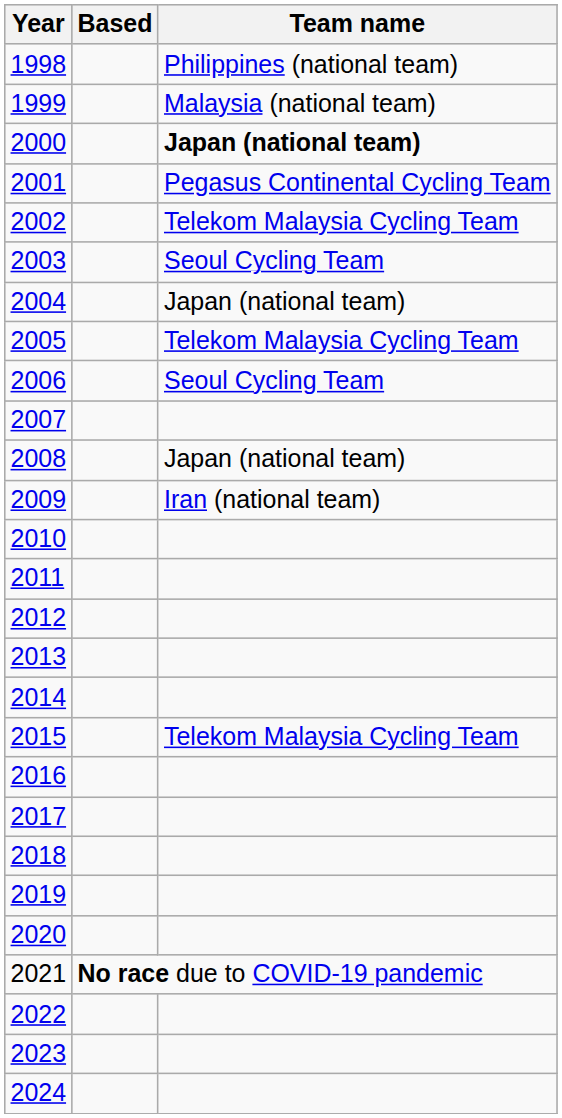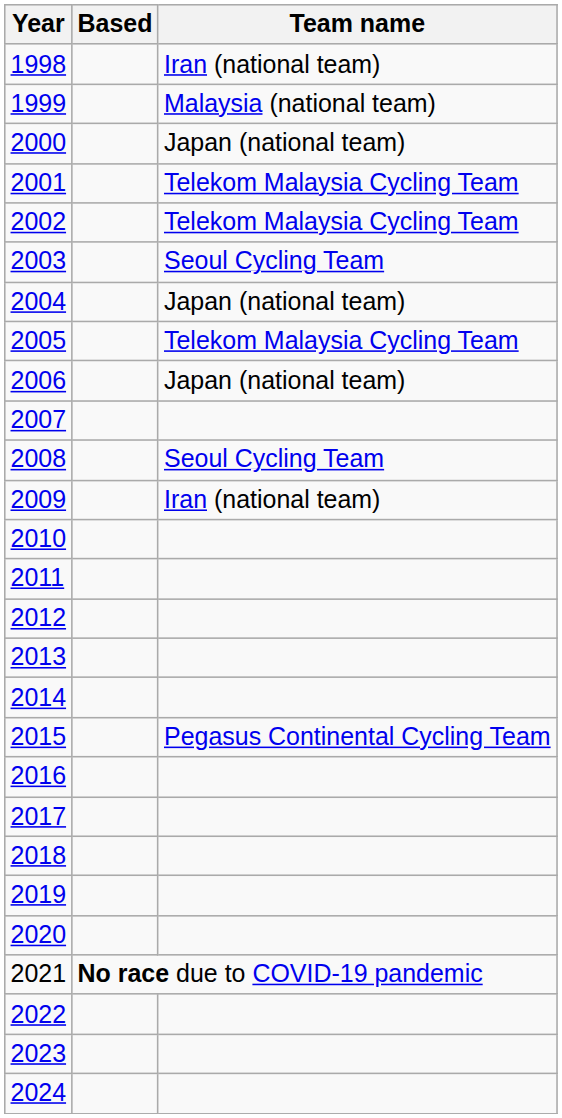 <table class="wikitable sortable">
 <tr>
 <th>Year</th>
 <th>Based</th>
 <th>Team name</th>
 </tr>
 <tr>
 <td><a href='#'>1998</a></td>
 <td></td>
-<td><a href='#'>Philippines</a> (national team)</td>
+<td><a href='#'>Iran</a> (national team)</td>
 </tr>
 <tr>
 <td><a href='#'>1999</a></td>
 <td></td>
 <td><a href='#'>Malaysia</a> (national team)</td>
 </tr>
 <tr>
 <td><a href='#'>2000</a></td>
 <td></td>
-<td><strong>Japan (national team)</strong></td>
+<td>Japan (national team)</td>
 </tr>
 <tr>
 <td><a href='#'>2001</a></td>
 <td></td>
-<td><a href='#'>Pegasus Continental Cycling Team</a></td>
+<td><a href='#'>Telekom Malaysia Cycling Team</a></td>
 </tr>
 <tr>
 <td><a href='#'>2002</a></td>
 <td></td>
 <td><a href='#'>Telekom Malaysia Cycling Team</a></td>
 </tr>
 <tr>
 <td><a href='#'>2003</a></td>
 <td></td>
 <td><a href='#'>Seoul Cycling Team</a></td>
 </tr>
 <tr>
 <td><a href='#'>2004</a></td>
 <td></td>
 <td>Japan (national team)</td>
 </tr>
 <tr>
 <td><a href='#'>2005</a></td>
 <td></td>
 <td><a href='#'>Telekom Malaysia Cycling Team</a></td>
 </tr>
 <tr>
 <td><a href='#'>2006</a></td>
 <td></td>
-<td><a href='#'>Seoul Cycling Team</a></td>
+<td>Japan (national team)</td>
 </tr>
 <tr>
 <td><a href='#'>2007</a></td>
 <td></td>
 <td></td>
 </tr>
 <tr>
 <td><a href='#'>2008</a></td>
 <td></td>
-<td>Japan (national team)</td>
+<td><a href='#'>Seoul Cycling Team</a></td>
 </tr>
 <tr>
 <td><a href='#'>2009</a></td>
 <td></td>
 <td><a href='#'>Iran</a> (national team)</td>
 </tr>
 <tr>
 <td><a href='#'>2010</a></td>
 <td></td>
 <td></td>
 </tr>
 <tr>
 <td><a href='#'>2011</a></td>
 <td></td>
 <td></td>
 </tr>
 <tr>
 <td><a href='#'>2012</a></td>
 <td></td>
 <td></td>
 </tr>
 <tr>
 <td><a href='#'>2013</a></td>
 <td></td>
 <td></td>
 </tr>
 <tr>
 <td><a href='#'>2014</a></td>
 <td></td>
 <td></td>
 </tr>
 <tr>
 <td><a href='#'>2015</a></td>
 <td></td>
-<td><a href='#'>Telekom Malaysia Cycling Team</a></td>
+<td><a href='#'>Pegasus Continental Cycling Team</a></td>
 </tr>
 <tr>
 <td><a href='#'>2016</a></td>
 <td></td>
 <td></td>
 </tr>
 <tr>
 <td><a href='#'>2017</a></td>
 <td></td>
 <td></td>
 </tr>
 <tr>
 <td><a href='#'>2018</a></td>
 <td></td>
 <td></td>
 </tr>
 <tr>
 <td><a href='#'>2019</a></td>
 <td></td>
 <td></td>
 </tr>
 <tr>
 <td><a href='#'>2020</a></td>
 <td></td>
 <td></td>
 </tr>
 <tr>
 <td>2021</td>
 <td rowspan=1 colspan=2><strong>No race</strong> due to <a href='#'>COVID-19 pandemic</a></td>
 </tr>
 <tr>
 <td><a href='#'>2022</a></td>
 <td></td>
 <td></td>
 </tr>
 <tr>
 <td><a href='#'>2023</a></td>
 <td></td>
 <td></td>
 </tr>
 <tr>
 <td><a href='#'>2024</a></td>
 <td></td>
 <td></td>
 </tr>
 <tr>
 </tr>
 </table>
